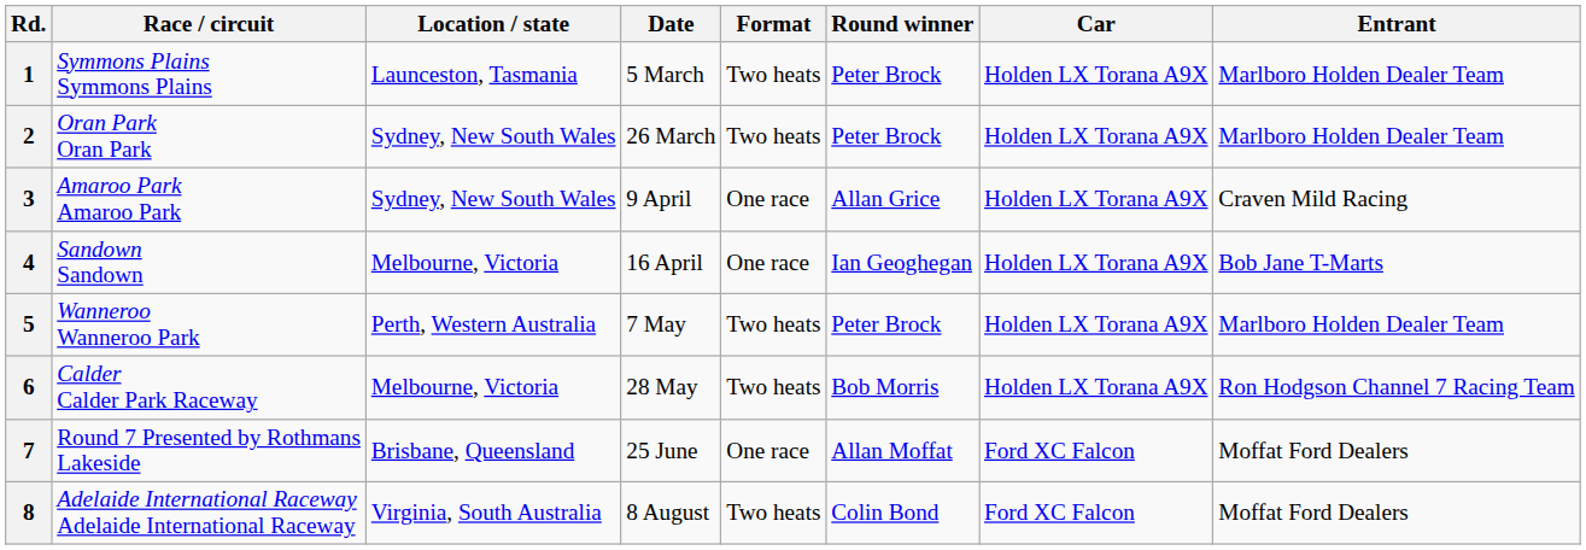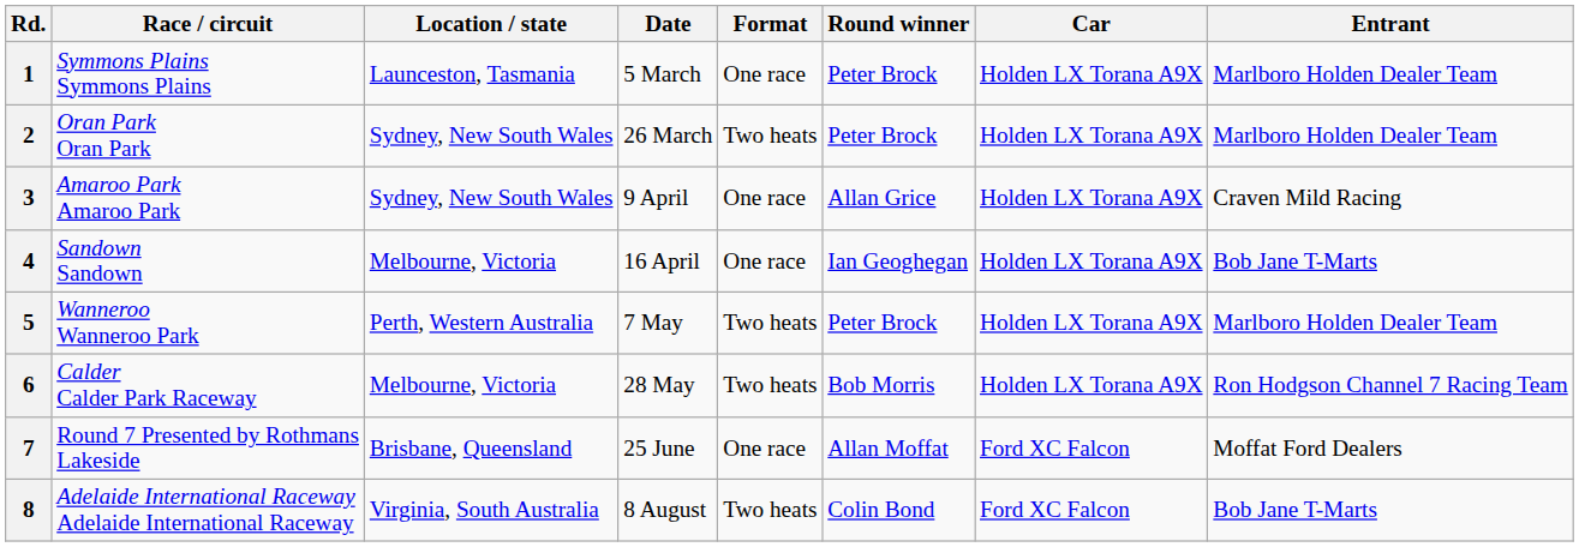 <table class="wikitable" style="font-size: 100%">
 <tr>
 <th>Rd.</th>
 <th>Race / circuit</th>
 <th>Location / state</th>
 <th>Date</th>
 <th>Format</th>
 <th>Round winner</th>
 <th>Car</th>
 <th>Entrant</th>
 </tr>
 <tr>
 <th>1</th>
 <td><em><a href='#'>Symmons Plains</a></em><br> <a href='#'>Symmons Plains</a></td>
 <td><a href='#'>Launceston</a>, <a href='#'>Tasmania</a></td>
 <td>5 March</td>
-<td>Two heats</td>
+<td>One race</td>
 <td><a href='#'>Peter Brock</a></td>
 <td><a href='#'>Holden LX Torana A9X</a></td>
 <td><a href='#'>Marlboro Holden Dealer Team</a></td>
 </tr>
 <tr>
 <th>2</th>
 <td><em><a href='#'>Oran Park</a></em><br> <a href='#'>Oran Park</a></td>
 <td><a href='#'>Sydney</a>, <a href='#'>New South Wales</a></td>
 <td>26 March</td>
 <td>Two heats</td>
 <td><a href='#'>Peter Brock</a></td>
 <td><a href='#'>Holden LX Torana A9X</a></td>
 <td><a href='#'>Marlboro Holden Dealer Team</a></td>
 </tr>
 <tr>
 <th>3</th>
 <td><em><a href='#'>Amaroo Park</a></em><br> <a href='#'>Amaroo Park</a></td>
 <td><a href='#'>Sydney</a>, <a href='#'>New South Wales</a></td>
 <td>9 April</td>
 <td>One race</td>
 <td><a href='#'>Allan Grice</a></td>
 <td><a href='#'>Holden LX Torana A9X</a></td>
 <td>Craven Mild Racing</td>
 </tr>
 <tr>
 <th>4</th>
 <td><em><a href='#'>Sandown</a></em><br> <a href='#'>Sandown</a></td>
 <td><a href='#'>Melbourne</a>, <a href='#'>Victoria</a></td>
 <td>16 April</td>
 <td>One race</td>
 <td><a href='#'>Ian Geoghegan</a></td>
 <td><a href='#'>Holden LX Torana A9X</a></td>
 <td><a href='#'>Bob Jane T-Marts</a></td>
 </tr>
 <tr>
 <th>5</th>
 <td><em><a href='#'>Wanneroo</a></em><br> <a href='#'>Wanneroo Park</a></td>
 <td><a href='#'>Perth</a>, <a href='#'>Western Australia</a></td>
 <td>7 May</td>
 <td>Two heats</td>
 <td><a href='#'>Peter Brock</a></td>
 <td><a href='#'>Holden LX Torana A9X</a></td>
 <td><a href='#'>Marlboro Holden Dealer Team</a></td>
 </tr>
 <tr>
 <th>6</th>
 <td><em><a href='#'>Calder</a></em><br> <a href='#'>Calder Park Raceway</a></td>
 <td><a href='#'>Melbourne</a>, <a href='#'>Victoria</a></td>
 <td>28 May</td>
 <td>Two heats</td>
 <td><a href='#'>Bob Morris</a></td>
 <td><a href='#'>Holden LX Torana A9X</a></td>
 <td><a href='#'>Ron Hodgson Channel 7 Racing Team</a></td>
 </tr>
 <tr>
 <th>7</th>
 <td><a href='#'>Round 7 Presented by Rothmans</a><br> <a href='#'>Lakeside</a></td>
 <td><a href='#'>Brisbane</a>, <a href='#'>Queensland</a></td>
 <td>25 June</td>
 <td>One race</td>
 <td><a href='#'>Allan Moffat</a></td>
 <td><a href='#'>Ford XC Falcon</a></td>
 <td>Moffat Ford Dealers</td>
 </tr>
 <tr>
 <th>8</th>
 <td><em><a href='#'>Adelaide International Raceway</a></em><br> <a href='#'>Adelaide International Raceway</a></td>
 <td><a href='#'>Virginia</a>, <a href='#'>South Australia</a></td>
 <td>8 August</td>
 <td>Two heats</td>
 <td><a href='#'>Colin Bond</a></td>
 <td><a href='#'>Ford XC Falcon</a></td>
-<td>Moffat Ford Dealers</td>
+<td><a href='#'>Bob Jane T-Marts</a></td>
 </tr>
 </table>
